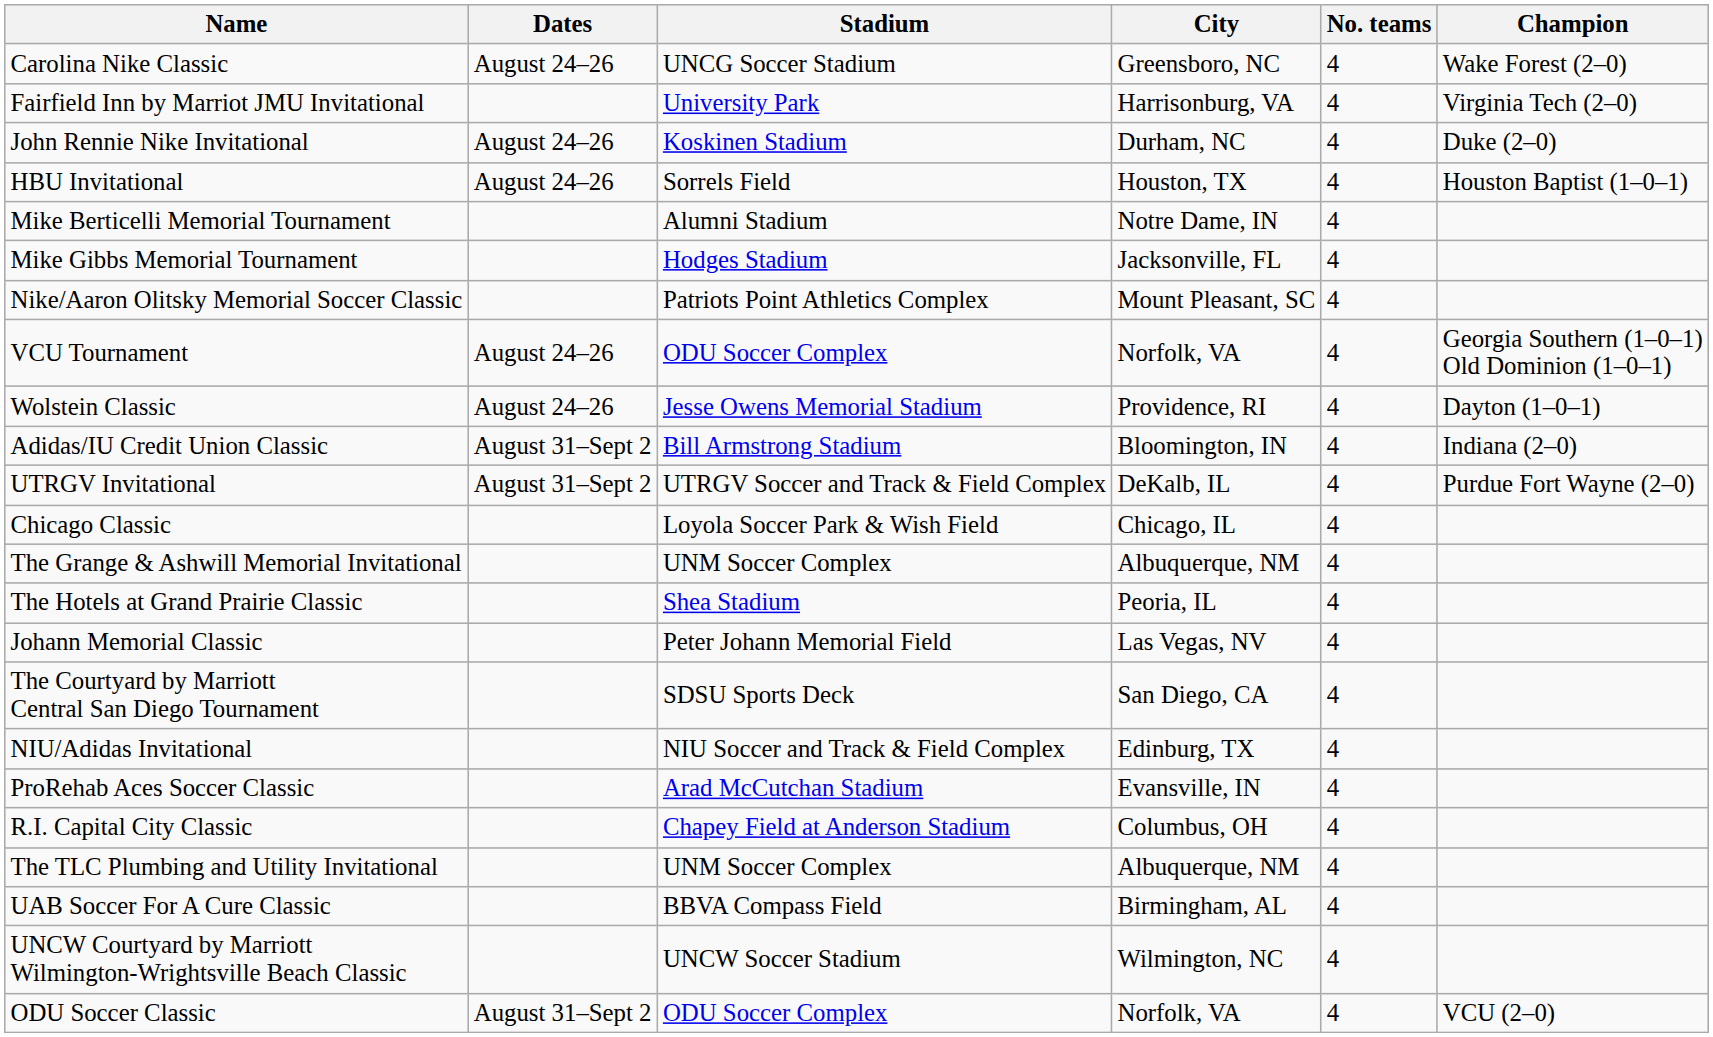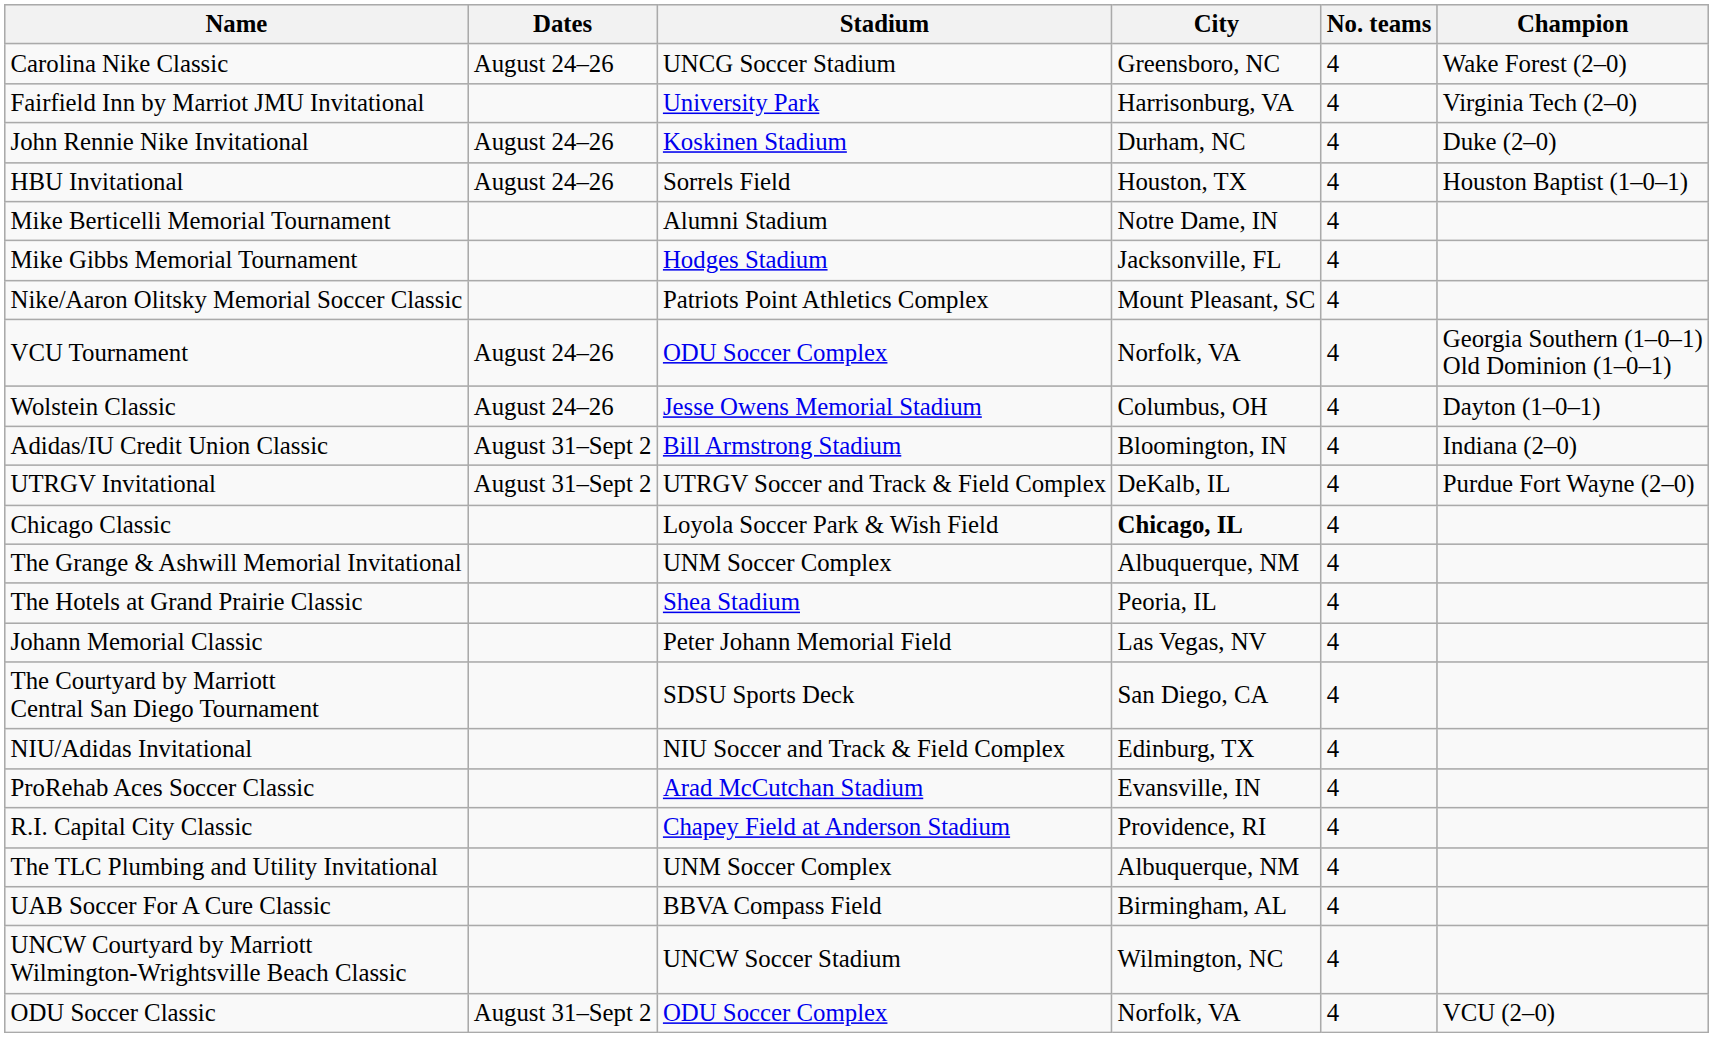 <table class="wikitable">
 <tr>
 <th>Name</th>
 <th>Dates</th>
 <th>Stadium</th>
 <th>City</th>
 <th>No. teams</th>
 <th>Champion</th>
 </tr>
 <tr>
 <td>Carolina Nike Classic</td>
 <td>August 24–26</td>
 <td>UNCG Soccer Stadium</td>
 <td>Greensboro, NC</td>
 <td>4</td>
 <td>Wake Forest (2–0)</td>
 </tr>
 <tr>
 <td>Fairfield Inn by Marriot JMU Invitational</td>
 <td></td>
 <td><a href='#'>University Park</a></td>
 <td>Harrisonburg, VA</td>
 <td>4</td>
 <td>Virginia Tech (2–0)</td>
 </tr>
 <tr>
 <td>John Rennie Nike Invitational</td>
 <td>August 24–26</td>
 <td><a href='#'>Koskinen Stadium</a></td>
 <td>Durham, NC</td>
 <td>4</td>
 <td>Duke (2–0)</td>
 </tr>
 <tr>
 <td>HBU Invitational</td>
 <td>August 24–26</td>
 <td>Sorrels Field</td>
 <td>Houston, TX</td>
 <td>4</td>
 <td>Houston Baptist (1–0–1)</td>
 </tr>
 <tr>
 <td>Mike Berticelli Memorial Tournament</td>
 <td></td>
 <td>Alumni Stadium</td>
 <td>Notre Dame, IN</td>
 <td>4</td>
 <td></td>
 </tr>
 <tr>
 <td>Mike Gibbs Memorial Tournament</td>
 <td></td>
 <td><a href='#'>Hodges Stadium</a></td>
 <td>Jacksonville, FL</td>
 <td>4</td>
 <td></td>
 </tr>
 <tr>
 <td>Nike/Aaron Olitsky Memorial Soccer Classic</td>
 <td></td>
 <td>Patriots Point Athletics Complex</td>
 <td>Mount Pleasant, SC</td>
 <td>4</td>
 <td></td>
 </tr>
 <tr>
 <td>VCU Tournament</td>
 <td>August 24–26</td>
 <td><a href='#'>ODU Soccer Complex</a></td>
 <td>Norfolk, VA</td>
 <td>4</td>
 <td>Georgia Southern (1–0–1)<br>Old Dominion (1–0–1)</td>
 </tr>
 <tr>
 <td>Wolstein Classic</td>
 <td>August 24–26</td>
 <td><a href='#'>Jesse Owens Memorial Stadium</a></td>
-<td>Providence, RI</td>
+<td>Columbus, OH</td>
 <td>4</td>
 <td>Dayton (1–0–1)</td>
 </tr>
 <tr>
 <td>Adidas/IU Credit Union Classic</td>
 <td>August 31–Sept 2</td>
 <td><a href='#'>Bill Armstrong Stadium</a></td>
 <td>Bloomington, IN</td>
 <td>4</td>
 <td>Indiana (2–0)</td>
 </tr>
 <tr>
 <td>UTRGV Invitational</td>
 <td>August 31–Sept 2</td>
 <td>UTRGV Soccer and Track & Field Complex</td>
 <td>DeKalb, IL</td>
 <td>4</td>
 <td>Purdue Fort Wayne (2–0)</td>
 </tr>
 <tr>
 <td>Chicago Classic</td>
 <td></td>
 <td>Loyola Soccer Park & Wish Field</td>
-<td>Chicago, IL</td>
+<td><strong>Chicago, IL</strong></td>
 <td>4</td>
 <td></td>
 </tr>
 <tr>
 <td>The Grange & Ashwill Memorial Invitational</td>
 <td></td>
 <td>UNM Soccer Complex</td>
 <td>Albuquerque, NM</td>
 <td>4</td>
 <td></td>
 </tr>
 <tr>
 <td>The Hotels at Grand Prairie Classic</td>
 <td></td>
 <td><a href='#'>Shea Stadium</a></td>
 <td>Peoria, IL</td>
 <td>4</td>
 <td></td>
 </tr>
 <tr>
 <td>Johann Memorial Classic</td>
 <td></td>
 <td>Peter Johann Memorial Field</td>
 <td>Las Vegas, NV</td>
 <td>4</td>
 <td></td>
 </tr>
 <tr>
 <td>The Courtyard by Marriott <br>Central San Diego Tournament</td>
 <td></td>
 <td>SDSU Sports Deck</td>
 <td>San Diego, CA</td>
 <td>4</td>
 <td></td>
 </tr>
 <tr>
 <td>NIU/Adidas Invitational</td>
 <td></td>
 <td>NIU Soccer and Track & Field Complex</td>
 <td>Edinburg, TX</td>
 <td>4</td>
 <td></td>
 </tr>
 <tr>
 <td>ProRehab Aces Soccer Classic</td>
 <td></td>
 <td><a href='#'>Arad McCutchan Stadium</a></td>
 <td>Evansville, IN</td>
 <td>4</td>
 <td></td>
 </tr>
 <tr>
 <td>R.I. Capital City Classic</td>
 <td></td>
 <td><a href='#'>Chapey Field at Anderson Stadium</a></td>
-<td>Columbus, OH</td>
+<td>Providence, RI</td>
 <td>4</td>
 <td></td>
 </tr>
 <tr>
 <td>The TLC Plumbing and Utility Invitational</td>
 <td></td>
 <td>UNM Soccer Complex</td>
 <td>Albuquerque, NM</td>
 <td>4</td>
 <td></td>
 </tr>
 <tr>
 <td>UAB Soccer For A Cure Classic</td>
 <td></td>
 <td>BBVA Compass Field</td>
 <td>Birmingham, AL</td>
 <td>4</td>
 <td></td>
 </tr>
 <tr>
 <td>UNCW Courtyard by Marriott <br>Wilmington-Wrightsville Beach Classic</td>
 <td></td>
 <td>UNCW Soccer Stadium</td>
 <td>Wilmington, NC</td>
 <td>4</td>
 <td></td>
 </tr>
 <tr>
 <td>ODU Soccer Classic</td>
 <td>August 31–Sept 2</td>
 <td><a href='#'>ODU Soccer Complex</a></td>
 <td>Norfolk, VA</td>
 <td>4</td>
 <td>VCU (2–0)</td>
 </tr>
 </table>
